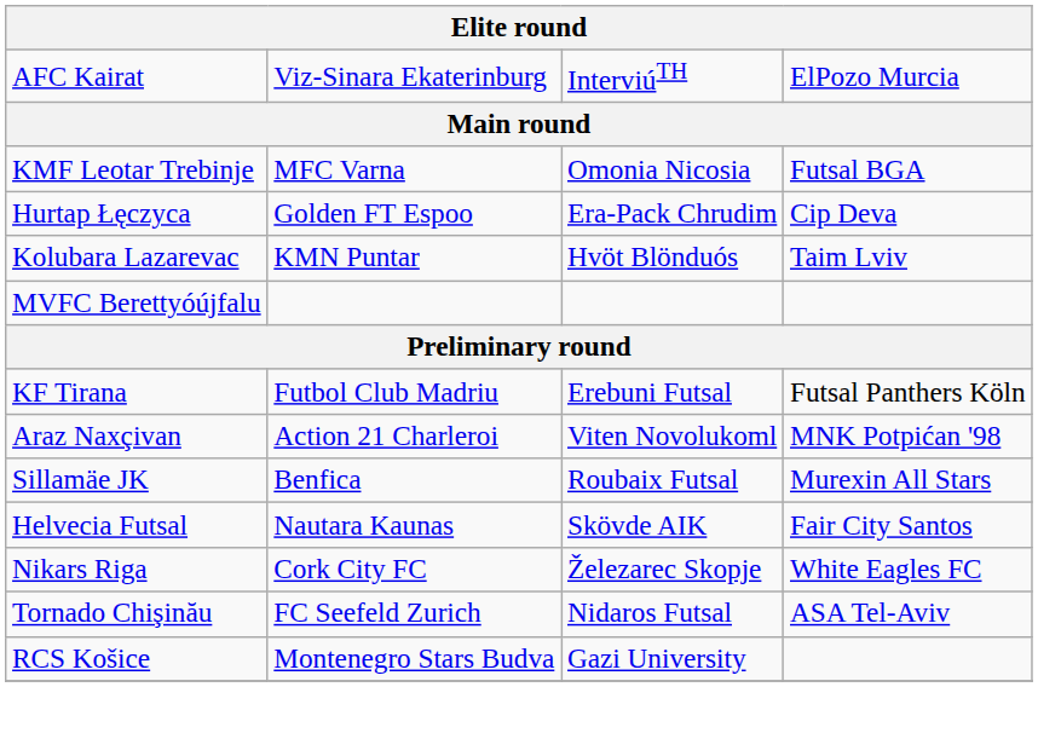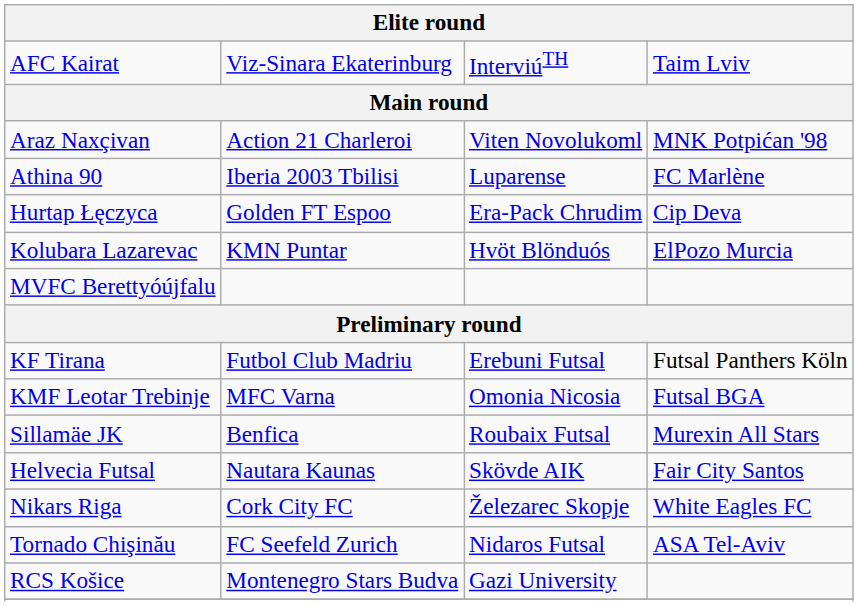 <table class="wikitable">
 <tr>
 <th colspan="4">Elite round</th>
 </tr>
 <tr>
 <td> <a href='#'>AFC Kairat</a></td>
 <td> <a href='#'>Viz-Sinara Ekaterinburg</a></td>
 <td> <a href='#'>Interviú</a><sup><a href='#'>TH</a></sup></td>
-<td> <a href='#'>ElPozo Murcia</a></td>
+<td> <a href='#'>Taim Lviv</a></td>
 </tr>
 <tr>
 <th colspan="4">Main round</th>
 </tr>
 <tr>
-<td> <a href='#'>KMF Leotar Trebinje</a></td>
-<td> <a href='#'>MFC Varna</a></td>
-<td>  <a href='#'>Omonia Nicosia</a></td>
-<td> <a href='#'>Futsal BGA</a></td>
+<td> <a href='#'>Araz Naxçivan</a></td>
+<td> <a href='#'>Action 21 Charleroi</a></td>
+<td> <a href='#'>Viten Novolukoml</a></td>
+<td> <a href='#'>MNK Potpićan '98</a></td>
+</tr>
+<tr>
+<td> <a href='#'>Athina 90</a></td>
+<td> <a href='#'>Iberia 2003 Tbilisi</a></td>
+<td> <a href='#'>Luparense</a></td>
+<td> <a href='#'>FC Marlène</a></td>
 </tr>
 <tr>
 <td> <a href='#'>Hurtap Łęczyca</a></td>
 <td> <a href='#'>Golden FT Espoo</a></td>
 <td> <a href='#'>Era-Pack Chrudim</a></td>
 <td> <a href='#'>Cip Deva</a></td>
 </tr>
 <tr>
 <td> <a href='#'>Kolubara Lazarevac</a></td>
 <td> <a href='#'>KMN Puntar</a></td>
 <td> <a href='#'>Hvöt Blönduós</a></td>
-<td> <a href='#'>Taim Lviv</a></td>
+<td> <a href='#'>ElPozo Murcia</a></td>
 </tr>
 <tr>
 <td> <a href='#'>MVFC Berettyóújfalu</a></td>
 <td></td>
 <td></td>
 <td></td>
 </tr>
 <tr>
 <th colspan="4">Preliminary round</th>
 </tr>
 <tr>
 <td> <a href='#'>KF Tirana</a></td>
 <td> <a href='#'>Futbol Club Madriu</a></td>
 <td> <a href='#'>Erebuni Futsal</a></td>
 <td> Futsal Panthers Köln</td>
 </tr>
 <tr>
-<td> <a href='#'>Araz Naxçivan</a></td>
-<td> <a href='#'>Action 21 Charleroi</a></td>
-<td> <a href='#'>Viten Novolukoml</a></td>
-<td> <a href='#'>MNK Potpićan '98</a></td>
+<td> <a href='#'>KMF Leotar Trebinje</a></td>
+<td> <a href='#'>MFC Varna</a></td>
+<td>  <a href='#'>Omonia Nicosia</a></td>
+<td> <a href='#'>Futsal BGA</a></td>
 </tr>
 <tr>
 <td> <a href='#'>Sillamäe JK</a></td>
 <td> <a href='#'>Benfica</a></td>
 <td> <a href='#'>Roubaix Futsal</a></td>
 <td> <a href='#'>Murexin All Stars</a></td>
 </tr>
 <tr>
 <td> <a href='#'>Helvecia Futsal</a></td>
 <td> <a href='#'>Nautara Kaunas</a></td>
 <td> <a href='#'>Skövde AIK</a></td>
 <td> <a href='#'>Fair City Santos</a></td>
 </tr>
 <tr>
 <td> <a href='#'>Nikars Riga</a></td>
 <td> <a href='#'>Cork City FC</a></td>
 <td> <a href='#'>Železarec Skopje</a></td>
 <td> <a href='#'>White Eagles FC</a></td>
 </tr>
 <tr>
 <td> <a href='#'>Tornado Chişinău</a></td>
 <td> <a href='#'>FC Seefeld Zurich</a></td>
 <td> <a href='#'>Nidaros Futsal</a></td>
 <td> <a href='#'>ASA Tel-Aviv</a></td>
 </tr>
 <tr>
 <td> <a href='#'>RCS Košice</a></td>
 <td> <a href='#'>Montenegro Stars Budva</a></td>
 <td> <a href='#'>Gazi University</a></td>
 <td></td>
 </tr>
 <tr>
 </tr>
 <tr>
 </tr>
 </table>
